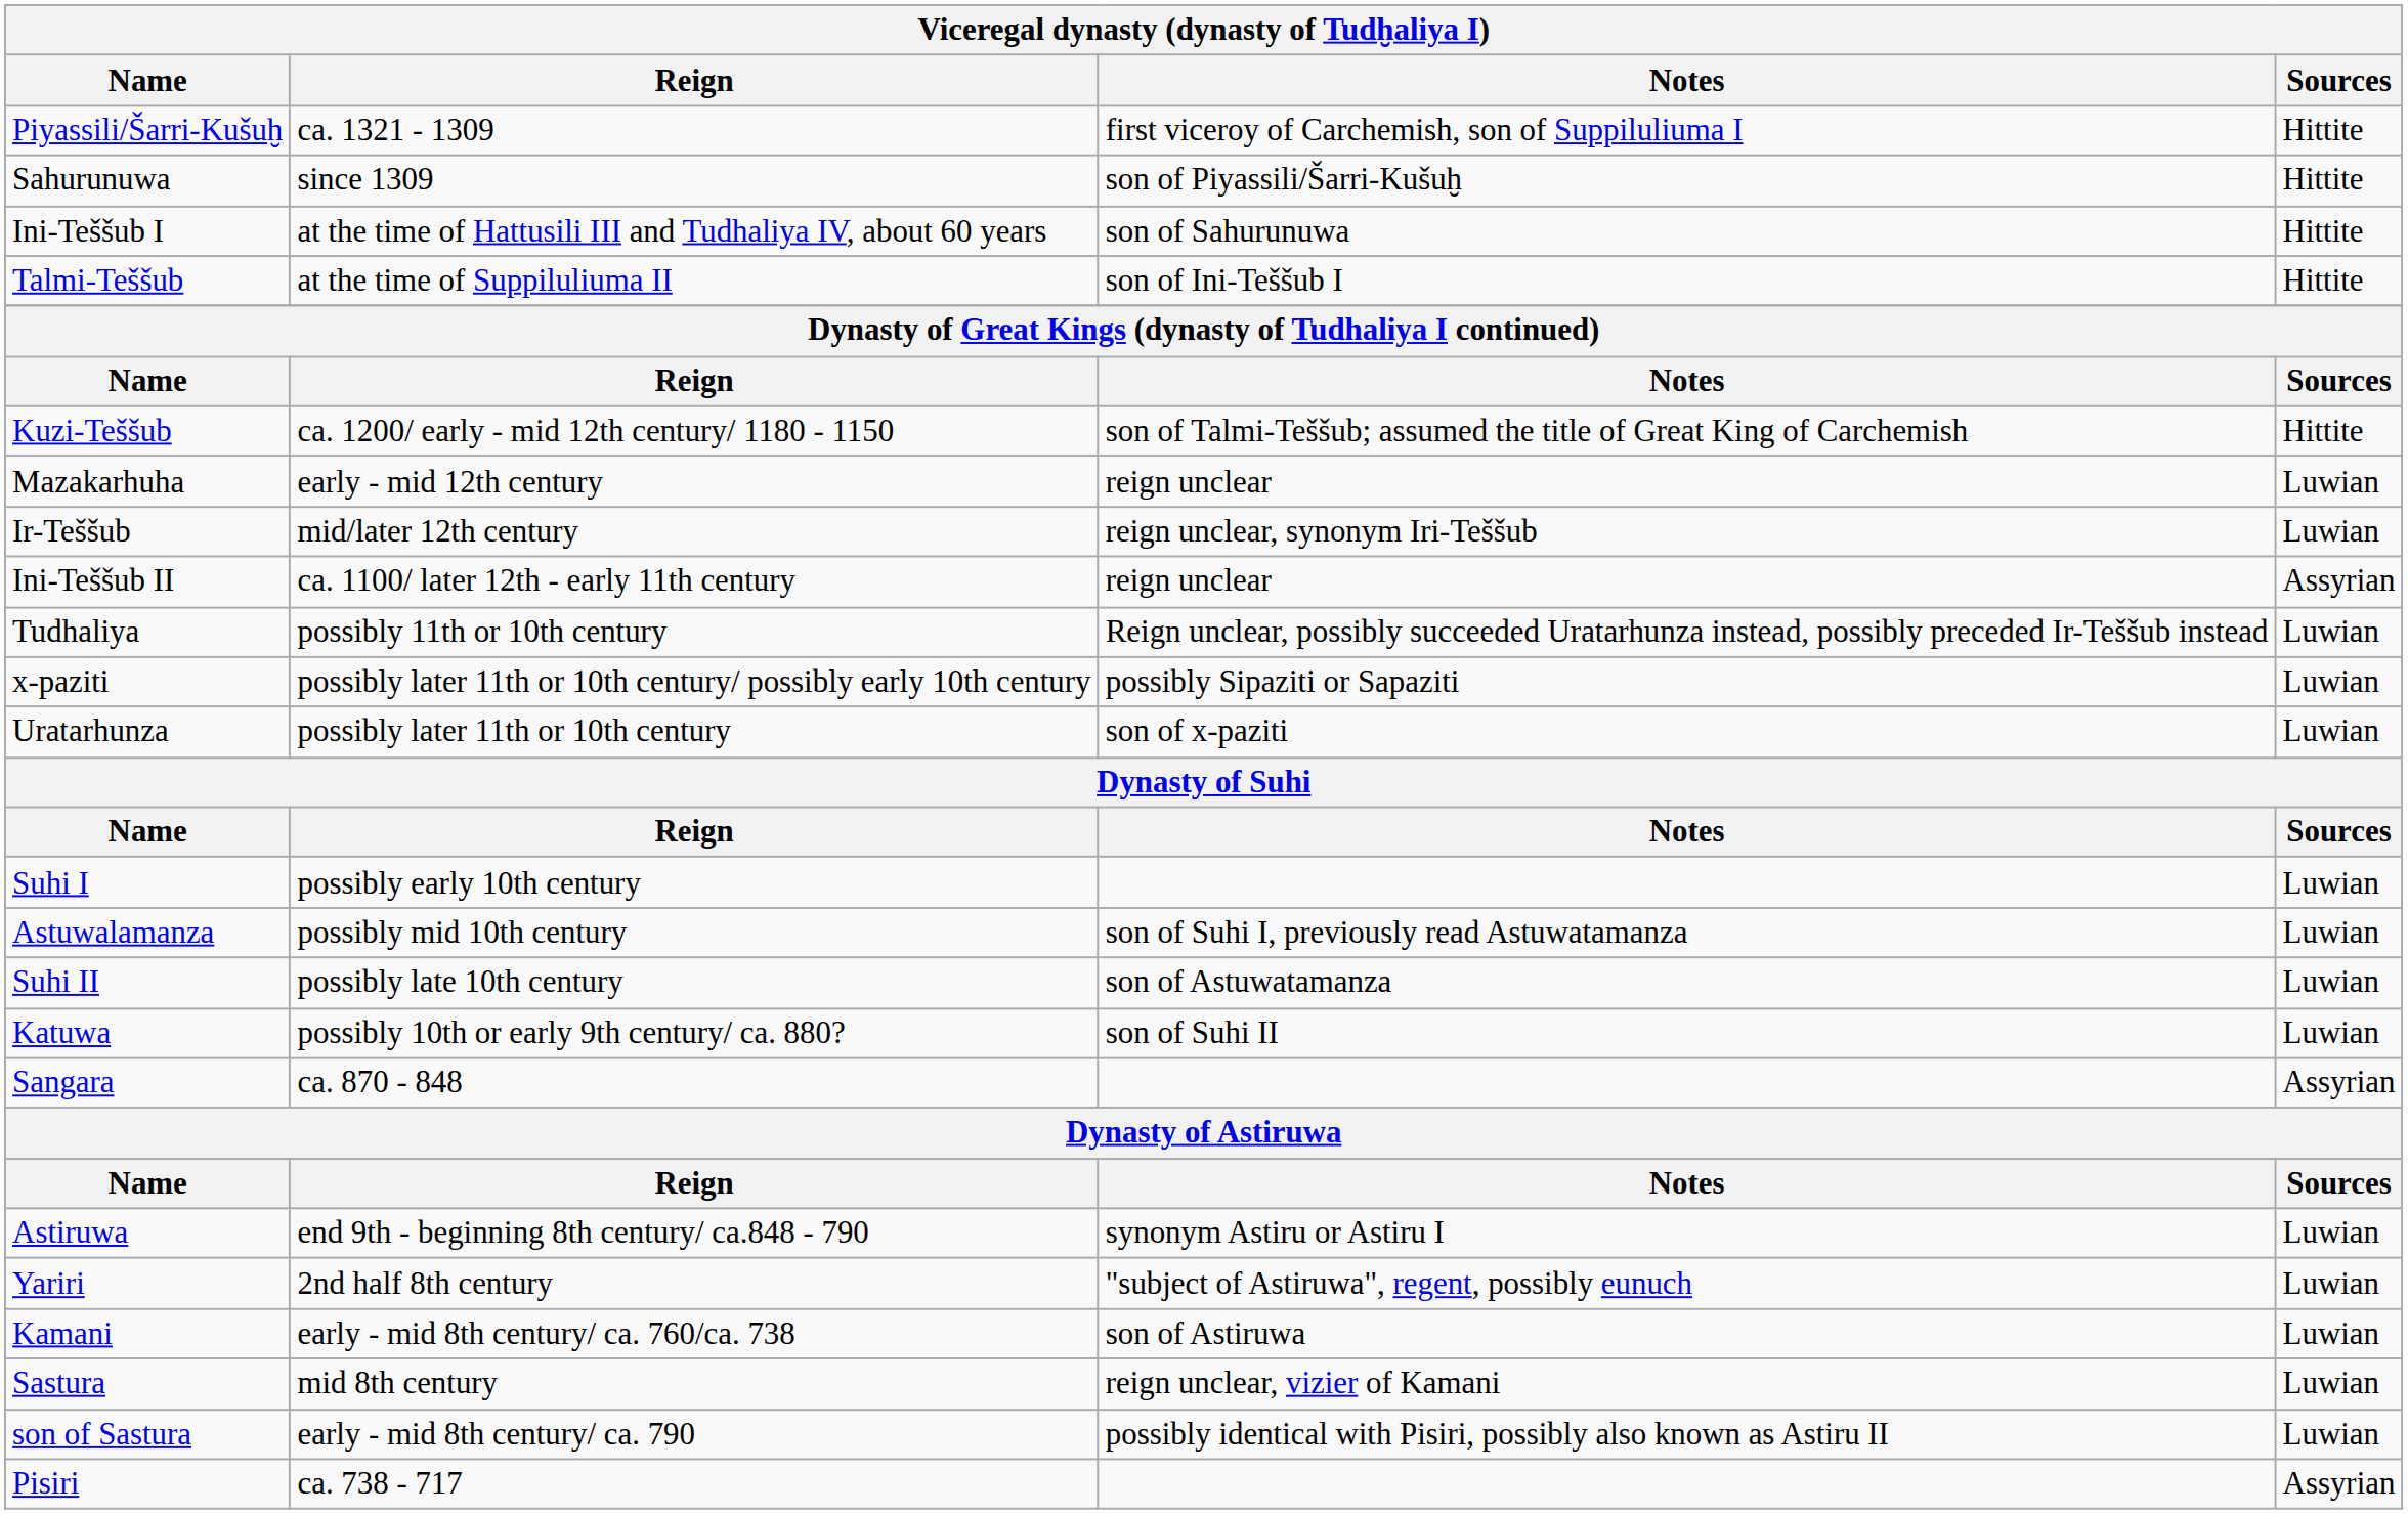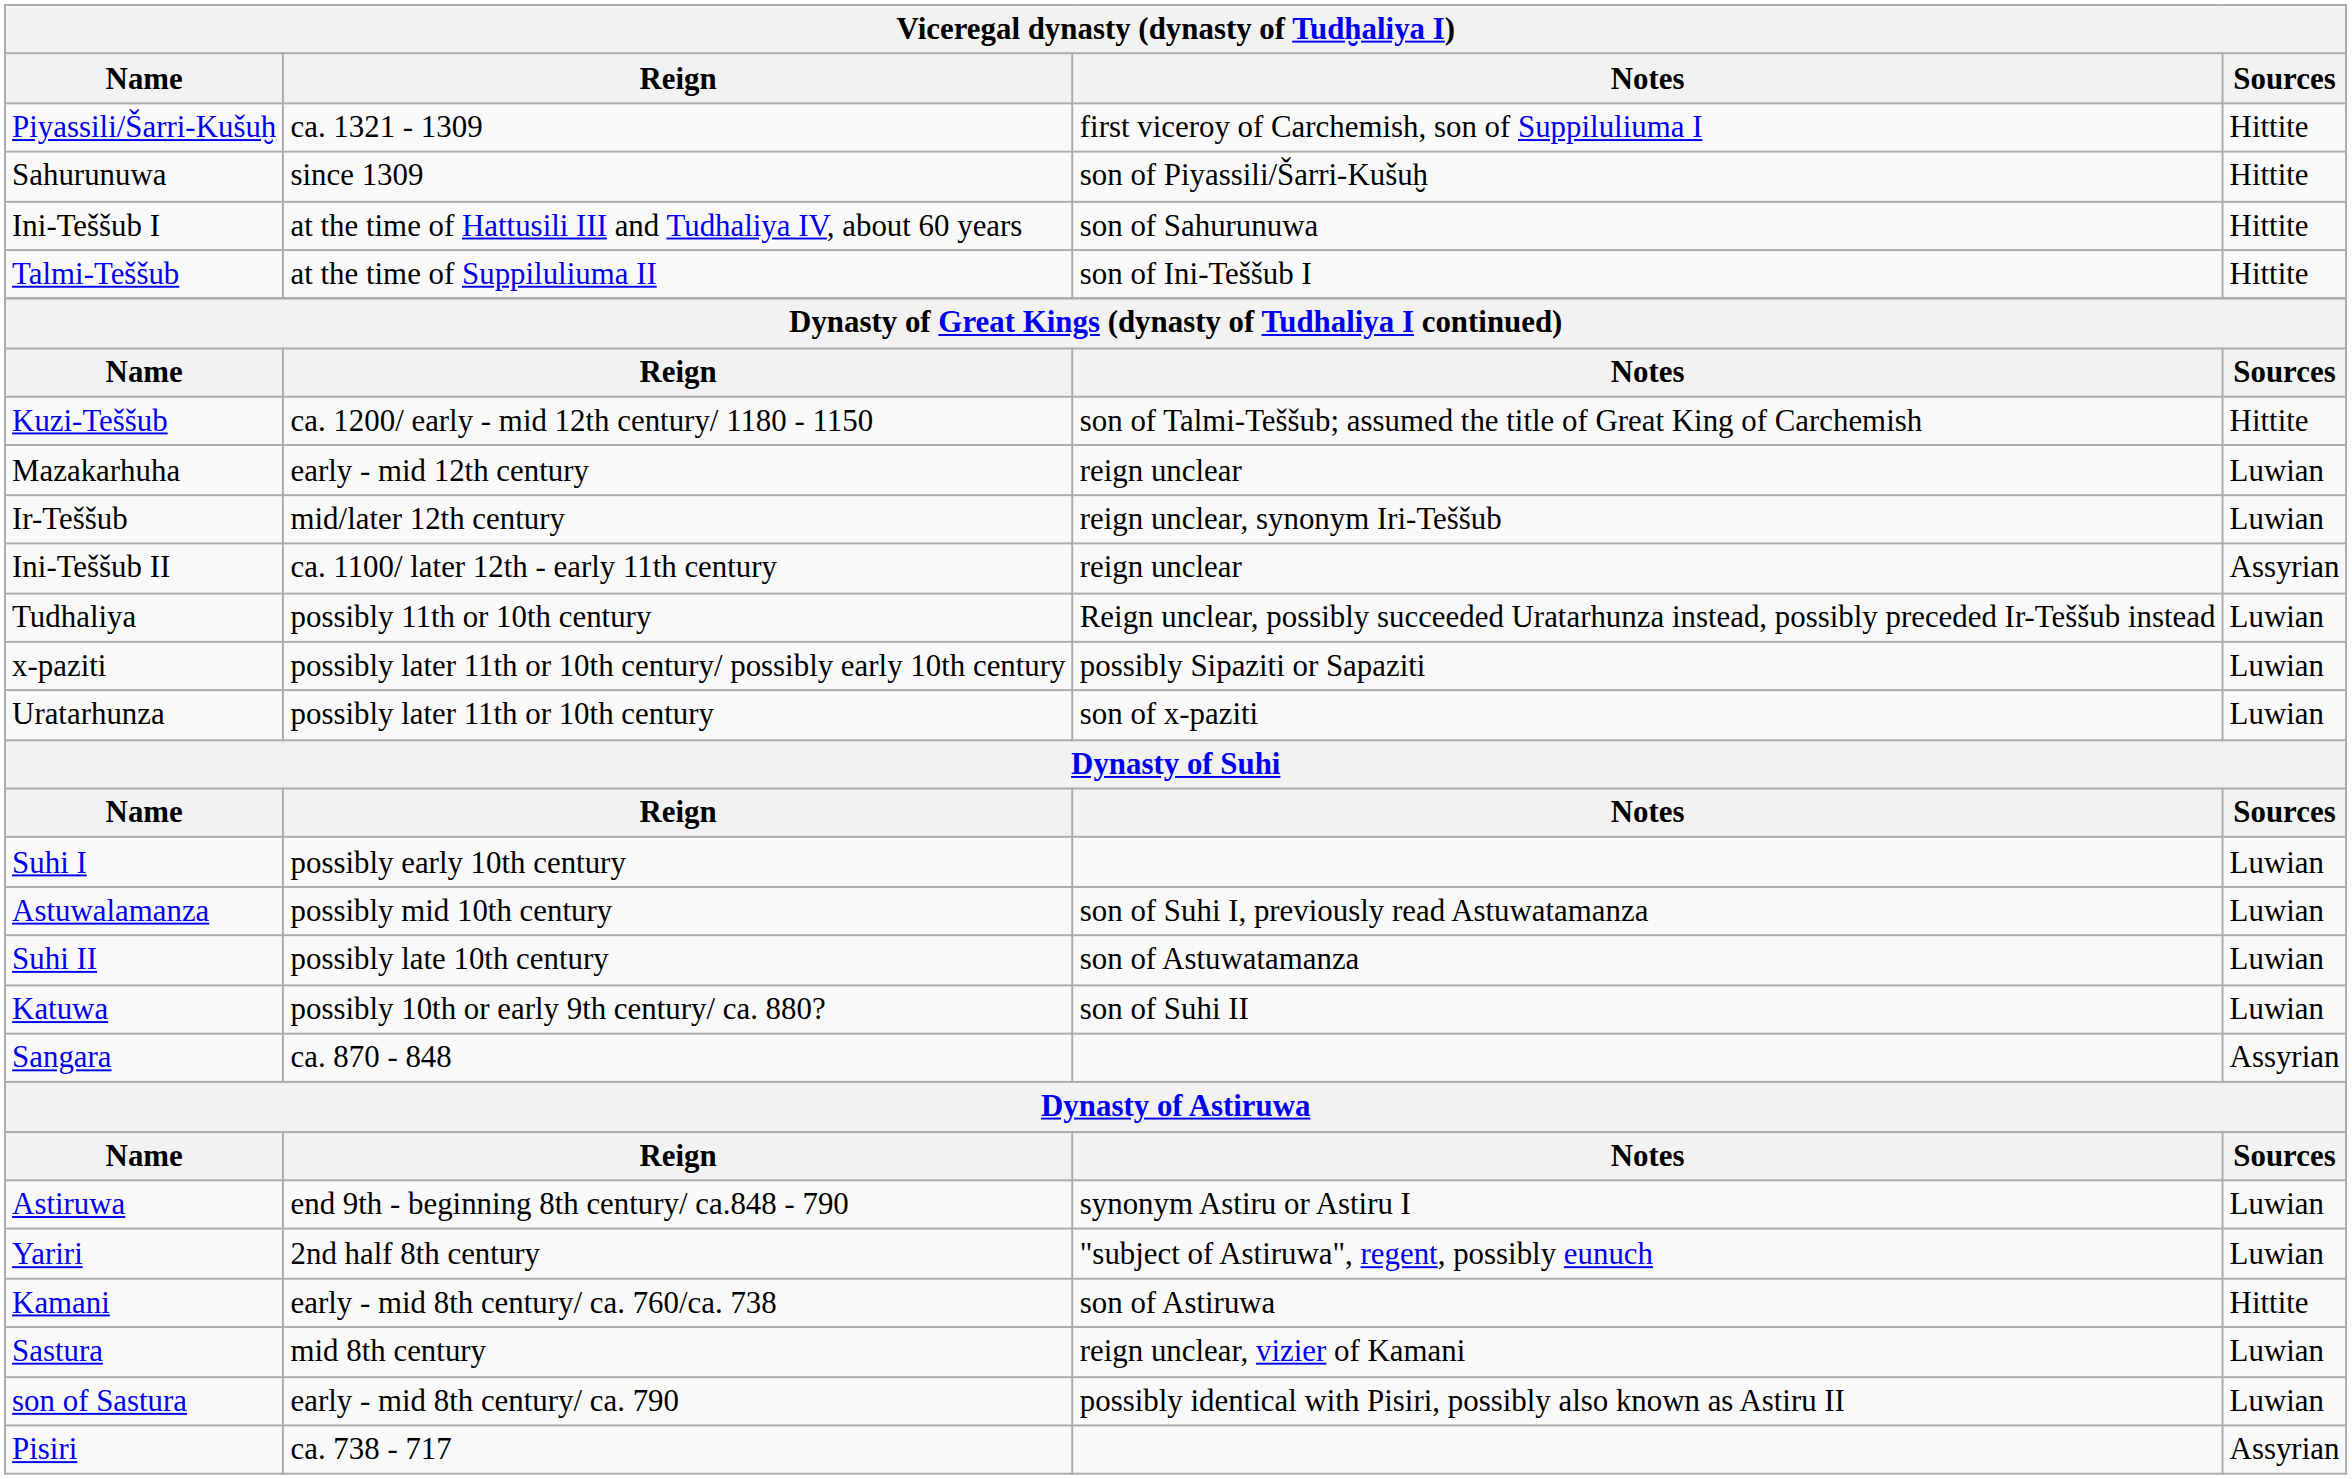 <table class="wikitable">
 <tr>
 <th colspan="4"><strong>Viceregal dynasty (dynasty of <a href='#'>Tudḫaliya I</a>)</strong></th>
 </tr>
 <tr>
 <th>Name</th>
 <th>Reign</th>
 <th>Notes</th>
 <th>Sources</th>
 </tr>
 <tr>
 <td><a href='#'>Piyassili/Šarri-Kušuḫ</a></td>
 <td>ca. 1321 - 1309</td>
 <td>first viceroy of Carchemish, son of <a href='#'>Suppiluliuma I</a></td>
 <td>Hittite</td>
 </tr>
 <tr>
 <td>Sahurunuwa</td>
 <td>since 1309</td>
 <td>son of Piyassili/Šarri-Kušuḫ</td>
 <td>Hittite</td>
 </tr>
 <tr>
 <td>Ini-Teššub I</td>
 <td>at the time of <a href='#'>Hattusili III</a> and <a href='#'>Tudhaliya IV</a>, about 60 years</td>
 <td>son of Sahurunuwa</td>
 <td>Hittite</td>
 </tr>
 <tr>
 <td><a href='#'>Talmi-Teššub</a></td>
 <td>at the time of <a href='#'>Suppiluliuma II</a></td>
 <td>son of Ini-Teššub I</td>
 <td>Hittite</td>
 </tr>
 <tr>
 </tr>
 <tr>
 <th colspan="4"><strong>Dynasty of <a href='#'>Great Kings</a> (dynasty of <a href='#'>Tudhaliya I</a> continued)</strong></th>
 </tr>
 <tr>
 <th>Name</th>
 <th>Reign</th>
 <th>Notes</th>
 <th>Sources</th>
 </tr>
 <tr>
 <td><a href='#'>Kuzi-Teššub</a></td>
 <td>ca. 1200/ early - mid 12th century/ 1180 - 1150</td>
 <td>son of Talmi-Teššub; assumed the title of Great King of Carchemish</td>
 <td>Hittite</td>
 </tr>
 <tr>
 <td>Mazakarhuha</td>
 <td>early - mid 12th century</td>
 <td>reign unclear</td>
 <td>Luwian</td>
 </tr>
 <tr>
 <td>Ir-Teššub</td>
 <td>mid/later 12th century</td>
 <td>reign unclear, synonym Iri-Teššub</td>
 <td>Luwian</td>
 </tr>
 <tr>
 <td>Ini-Teššub II</td>
 <td>ca. 1100/ later 12th - early 11th century</td>
 <td>reign unclear</td>
 <td>Assyrian</td>
 </tr>
 <tr>
 <td>Tudhaliya</td>
 <td>possibly 11th or 10th century</td>
 <td>Reign unclear, possibly succeeded  Uratarhunza instead, possibly preceded Ir-Teššub instead</td>
 <td>Luwian</td>
 </tr>
 <tr>
 <td>x-paziti</td>
 <td>possibly later 11th or 10th century/ possibly early 10th century</td>
 <td>possibly Sipaziti or Sapaziti</td>
 <td>Luwian</td>
 </tr>
 <tr>
 <td>Uratarhunza</td>
 <td>possibly later 11th or 10th century</td>
 <td>son of x-paziti</td>
 <td>Luwian</td>
 </tr>
 <tr>
 <th colspan="4"><strong><a href='#'>Dynasty of Suhi</a></strong></th>
 </tr>
 <tr>
 <th>Name</th>
 <th>Reign</th>
 <th>Notes</th>
 <th>Sources</th>
 </tr>
 <tr>
 <td><a href='#'>Suhi I</a></td>
 <td>possibly early 10th century</td>
 <td></td>
 <td>Luwian</td>
 </tr>
 <tr>
 <td><a href='#'>Astuwalamanza</a></td>
 <td>possibly mid 10th century</td>
 <td>son of Suhi I, previously read Astuwatamanza</td>
 <td>Luwian</td>
 </tr>
 <tr>
 <td><a href='#'>Suhi II</a></td>
 <td>possibly late 10th century</td>
 <td>son of Astuwatamanza</td>
 <td>Luwian</td>
 </tr>
 <tr>
 <td><a href='#'>Katuwa</a></td>
 <td>possibly 10th or early 9th century/ ca. 880?</td>
 <td>son of Suhi II</td>
 <td>Luwian</td>
 </tr>
 <tr>
 <td><a href='#'>Sangara</a></td>
 <td>ca. 870 - 848</td>
 <td></td>
 <td>Assyrian</td>
 </tr>
 <tr>
 <th colspan="4"><strong><a href='#'>Dynasty of Astiruwa</a></strong></th>
 </tr>
 <tr>
 <th>Name</th>
 <th>Reign</th>
 <th>Notes</th>
 <th>Sources</th>
 </tr>
 <tr>
 <td><a href='#'>Astiruwa</a></td>
 <td>end 9th - beginning 8th century/ ca.848 - 790</td>
 <td>synonym Astiru or Astiru I</td>
 <td>Luwian</td>
 </tr>
 <tr>
 <td><a href='#'>Yariri</a></td>
 <td>2nd half 8th century</td>
 <td>"subject of Astiruwa", <a href='#'>regent</a>, possibly <a href='#'>eunuch</a></td>
 <td>Luwian</td>
 </tr>
 <tr>
 <td><a href='#'>Kamani</a></td>
 <td>early - mid 8th century/ ca. 760/ca. 738</td>
 <td>son of Astiruwa</td>
-<td>Luwian</td>
+<td>Hittite</td>
 </tr>
 <tr>
 <td><a href='#'>Sastura</a></td>
 <td>mid 8th century</td>
 <td>reign unclear, <a href='#'>vizier</a> of Kamani</td>
 <td>Luwian</td>
 </tr>
 <tr>
 <td><a href='#'>son of Sastura</a></td>
 <td>early - mid 8th century/ ca. 790</td>
 <td>possibly identical with Pisiri, possibly also known as Astiru II</td>
 <td>Luwian</td>
 </tr>
 <tr>
 <td><a href='#'>Pisiri</a></td>
 <td>ca. 738 - 717</td>
 <td></td>
 <td>Assyrian</td>
 </tr>
 </table>
